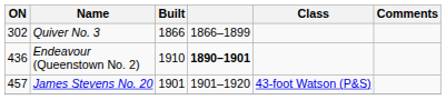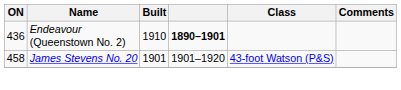 <table class="wikitable">
 <tr>
 <th>ON</th>
 <th>Name</th>
 <th>Built</th>
 <th></th>
 <th>Class</th>
 <th>Comments</th>
 </tr>
 <tr>
-<td>302</td>
-<td><em>Quiver No. 3</em></td>
-<td>1866</td>
-<td>1866–1899</td>
-<td></td>
-<td></td>
-</tr>
-<tr>
 <td>436</td>
 <td><em>Endeavour</em><br>(Queenstown No. 2)</td>
 <td>1910</td>
 <td><strong>1890–1901</strong></td>
 <td></td>
 <td></td>
 </tr>
 <tr>
-<td>457</td>
+<td>458</td>
 <td><a href='#'><em>James Stevens No. 20</em></a></td>
 <td>1901</td>
 <td>1901–1920</td>
 <td><a href='#'>43-foot Watson (P&S)</a></td>
 <td></td>
 </tr>
 <tr>
 </tr>
 </table>
